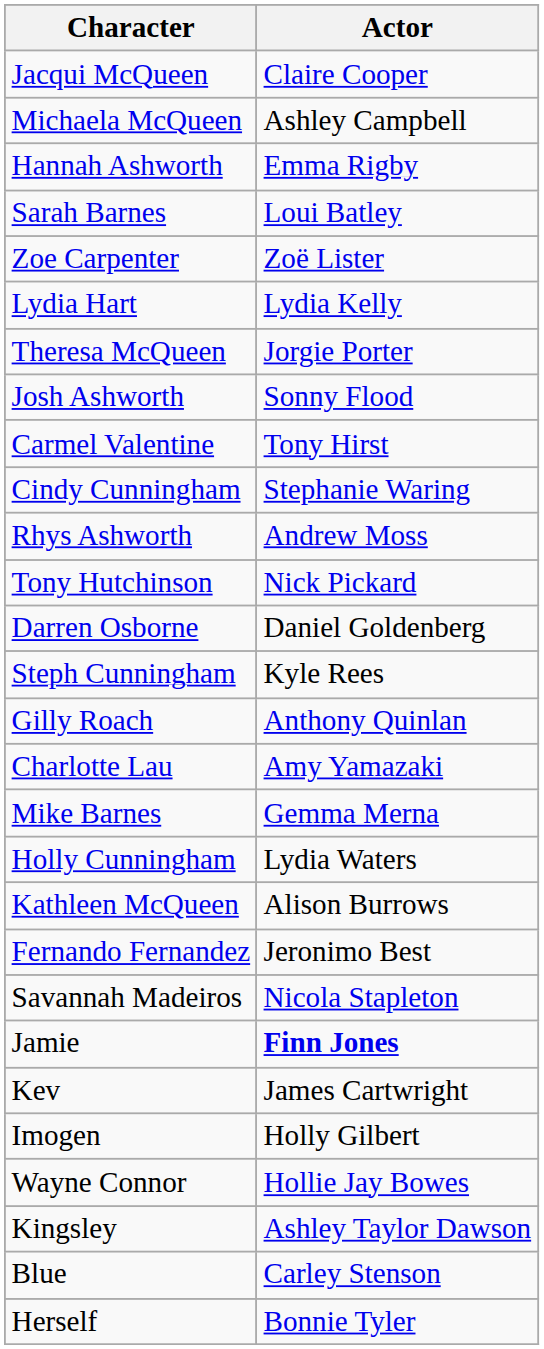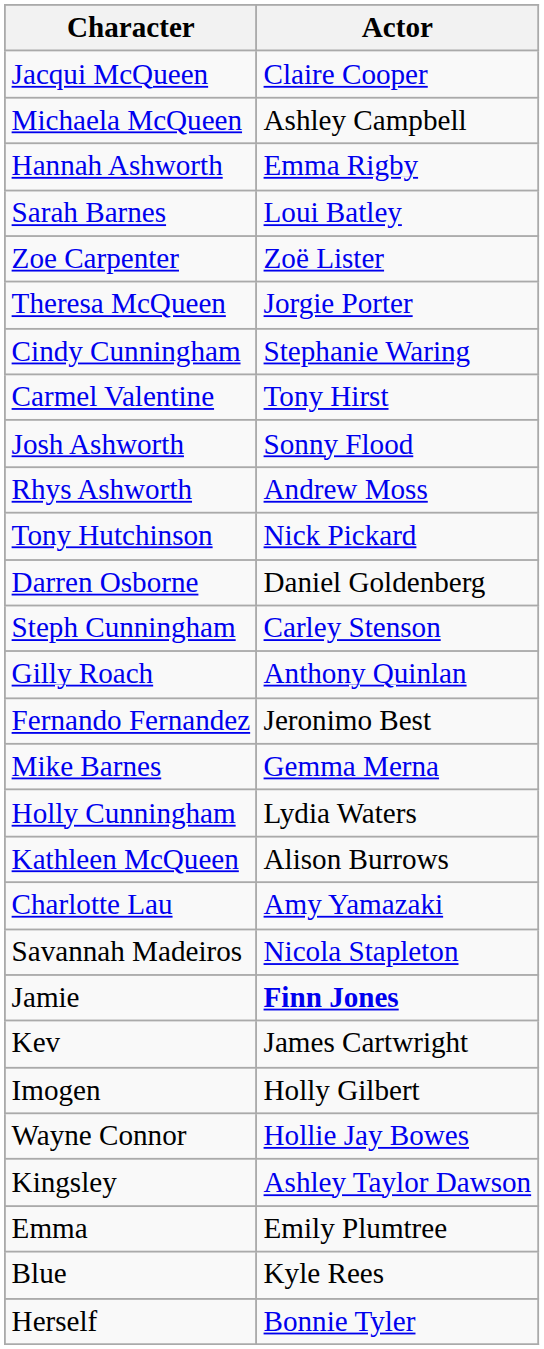 <table class="wikitable" border="1">
 <tr>
 <th>Character</th>
 <th>Actor</th>
 </tr>
 <tr>
 <td><a href='#'>Jacqui McQueen</a></td>
 <td><a href='#'>Claire Cooper</a></td>
 </tr>
 <tr>
 <td><a href='#'>Michaela McQueen</a></td>
 <td>Ashley Campbell</td>
 </tr>
 <tr>
 <td><a href='#'>Hannah Ashworth</a></td>
 <td><a href='#'>Emma Rigby</a></td>
 </tr>
 <tr>
 <td><a href='#'>Sarah Barnes</a></td>
 <td><a href='#'>Loui Batley</a></td>
 </tr>
 <tr>
 <td><a href='#'>Zoe Carpenter</a></td>
 <td><a href='#'>Zoë Lister</a></td>
 </tr>
 <tr>
-<td><a href='#'>Lydia Hart</a></td>
-<td><a href='#'>Lydia Kelly</a></td>
-</tr>
-<tr>
 <td><a href='#'>Theresa McQueen</a></td>
 <td><a href='#'>Jorgie Porter</a></td>
 </tr>
 <tr>
-<td><a href='#'>Josh Ashworth</a></td>
-<td><a href='#'>Sonny Flood</a></td>
+<td><a href='#'>Cindy Cunningham</a></td>
+<td><a href='#'>Stephanie Waring</a></td>
 </tr>
 <tr>
 <td><a href='#'>Carmel Valentine</a></td>
 <td><a href='#'>Tony Hirst</a></td>
 </tr>
 <tr>
-<td><a href='#'>Cindy Cunningham</a></td>
-<td><a href='#'>Stephanie Waring</a></td>
+<td><a href='#'>Josh Ashworth</a></td>
+<td><a href='#'>Sonny Flood</a></td>
 </tr>
 <tr>
 <td><a href='#'>Rhys Ashworth</a></td>
 <td><a href='#'>Andrew Moss</a></td>
 </tr>
 <tr>
 <td><a href='#'>Tony Hutchinson</a></td>
 <td><a href='#'>Nick Pickard</a></td>
 </tr>
 <tr>
 <td><a href='#'>Darren Osborne</a></td>
 <td>Daniel Goldenberg</td>
 </tr>
 <tr>
 <td><a href='#'>Steph Cunningham</a></td>
-<td>Kyle Rees</td>
+<td><a href='#'>Carley Stenson</a></td>
 </tr>
 <tr>
 <td><a href='#'>Gilly Roach</a></td>
 <td><a href='#'>Anthony Quinlan</a></td>
 </tr>
 <tr>
-<td><a href='#'>Charlotte Lau</a></td>
-<td><a href='#'>Amy Yamazaki</a></td>
+<td><a href='#'>Fernando Fernandez</a></td>
+<td>Jeronimo Best</td>
 </tr>
 <tr>
 <td><a href='#'>Mike Barnes</a></td>
 <td><a href='#'>Gemma Merna</a></td>
 </tr>
 <tr>
 <td><a href='#'>Holly Cunningham</a></td>
 <td>Lydia Waters</td>
 </tr>
 <tr>
 <td><a href='#'>Kathleen McQueen</a></td>
 <td>Alison Burrows</td>
 </tr>
 <tr>
-<td><a href='#'>Fernando Fernandez</a></td>
-<td>Jeronimo Best</td>
+<td><a href='#'>Charlotte Lau</a></td>
+<td><a href='#'>Amy Yamazaki</a></td>
 </tr>
 <tr>
 <td>Savannah Madeiros</td>
 <td><a href='#'>Nicola Stapleton</a></td>
 </tr>
 <tr>
 <td>Jamie</td>
 <td><strong><a href='#'>Finn Jones</a></strong></td>
 </tr>
 <tr>
 <td>Kev</td>
 <td>James Cartwright</td>
 </tr>
 <tr>
 <td>Imogen</td>
 <td>Holly Gilbert</td>
 </tr>
 <tr>
 <td>Wayne Connor</td>
 <td><a href='#'>Hollie Jay Bowes</a></td>
 </tr>
 <tr>
 <td>Kingsley</td>
 <td><a href='#'>Ashley Taylor Dawson</a></td>
 </tr>
 <tr>
+<td>Emma</td>
+<td>Emily Plumtree</td>
+</tr>
+<tr>
 <td>Blue</td>
-<td><a href='#'>Carley Stenson</a></td>
+<td>Kyle Rees</td>
 </tr>
 <tr>
 <td>Herself</td>
 <td><a href='#'>Bonnie Tyler</a></td>
 </tr>
 <tr>
 </tr>
 </table>
